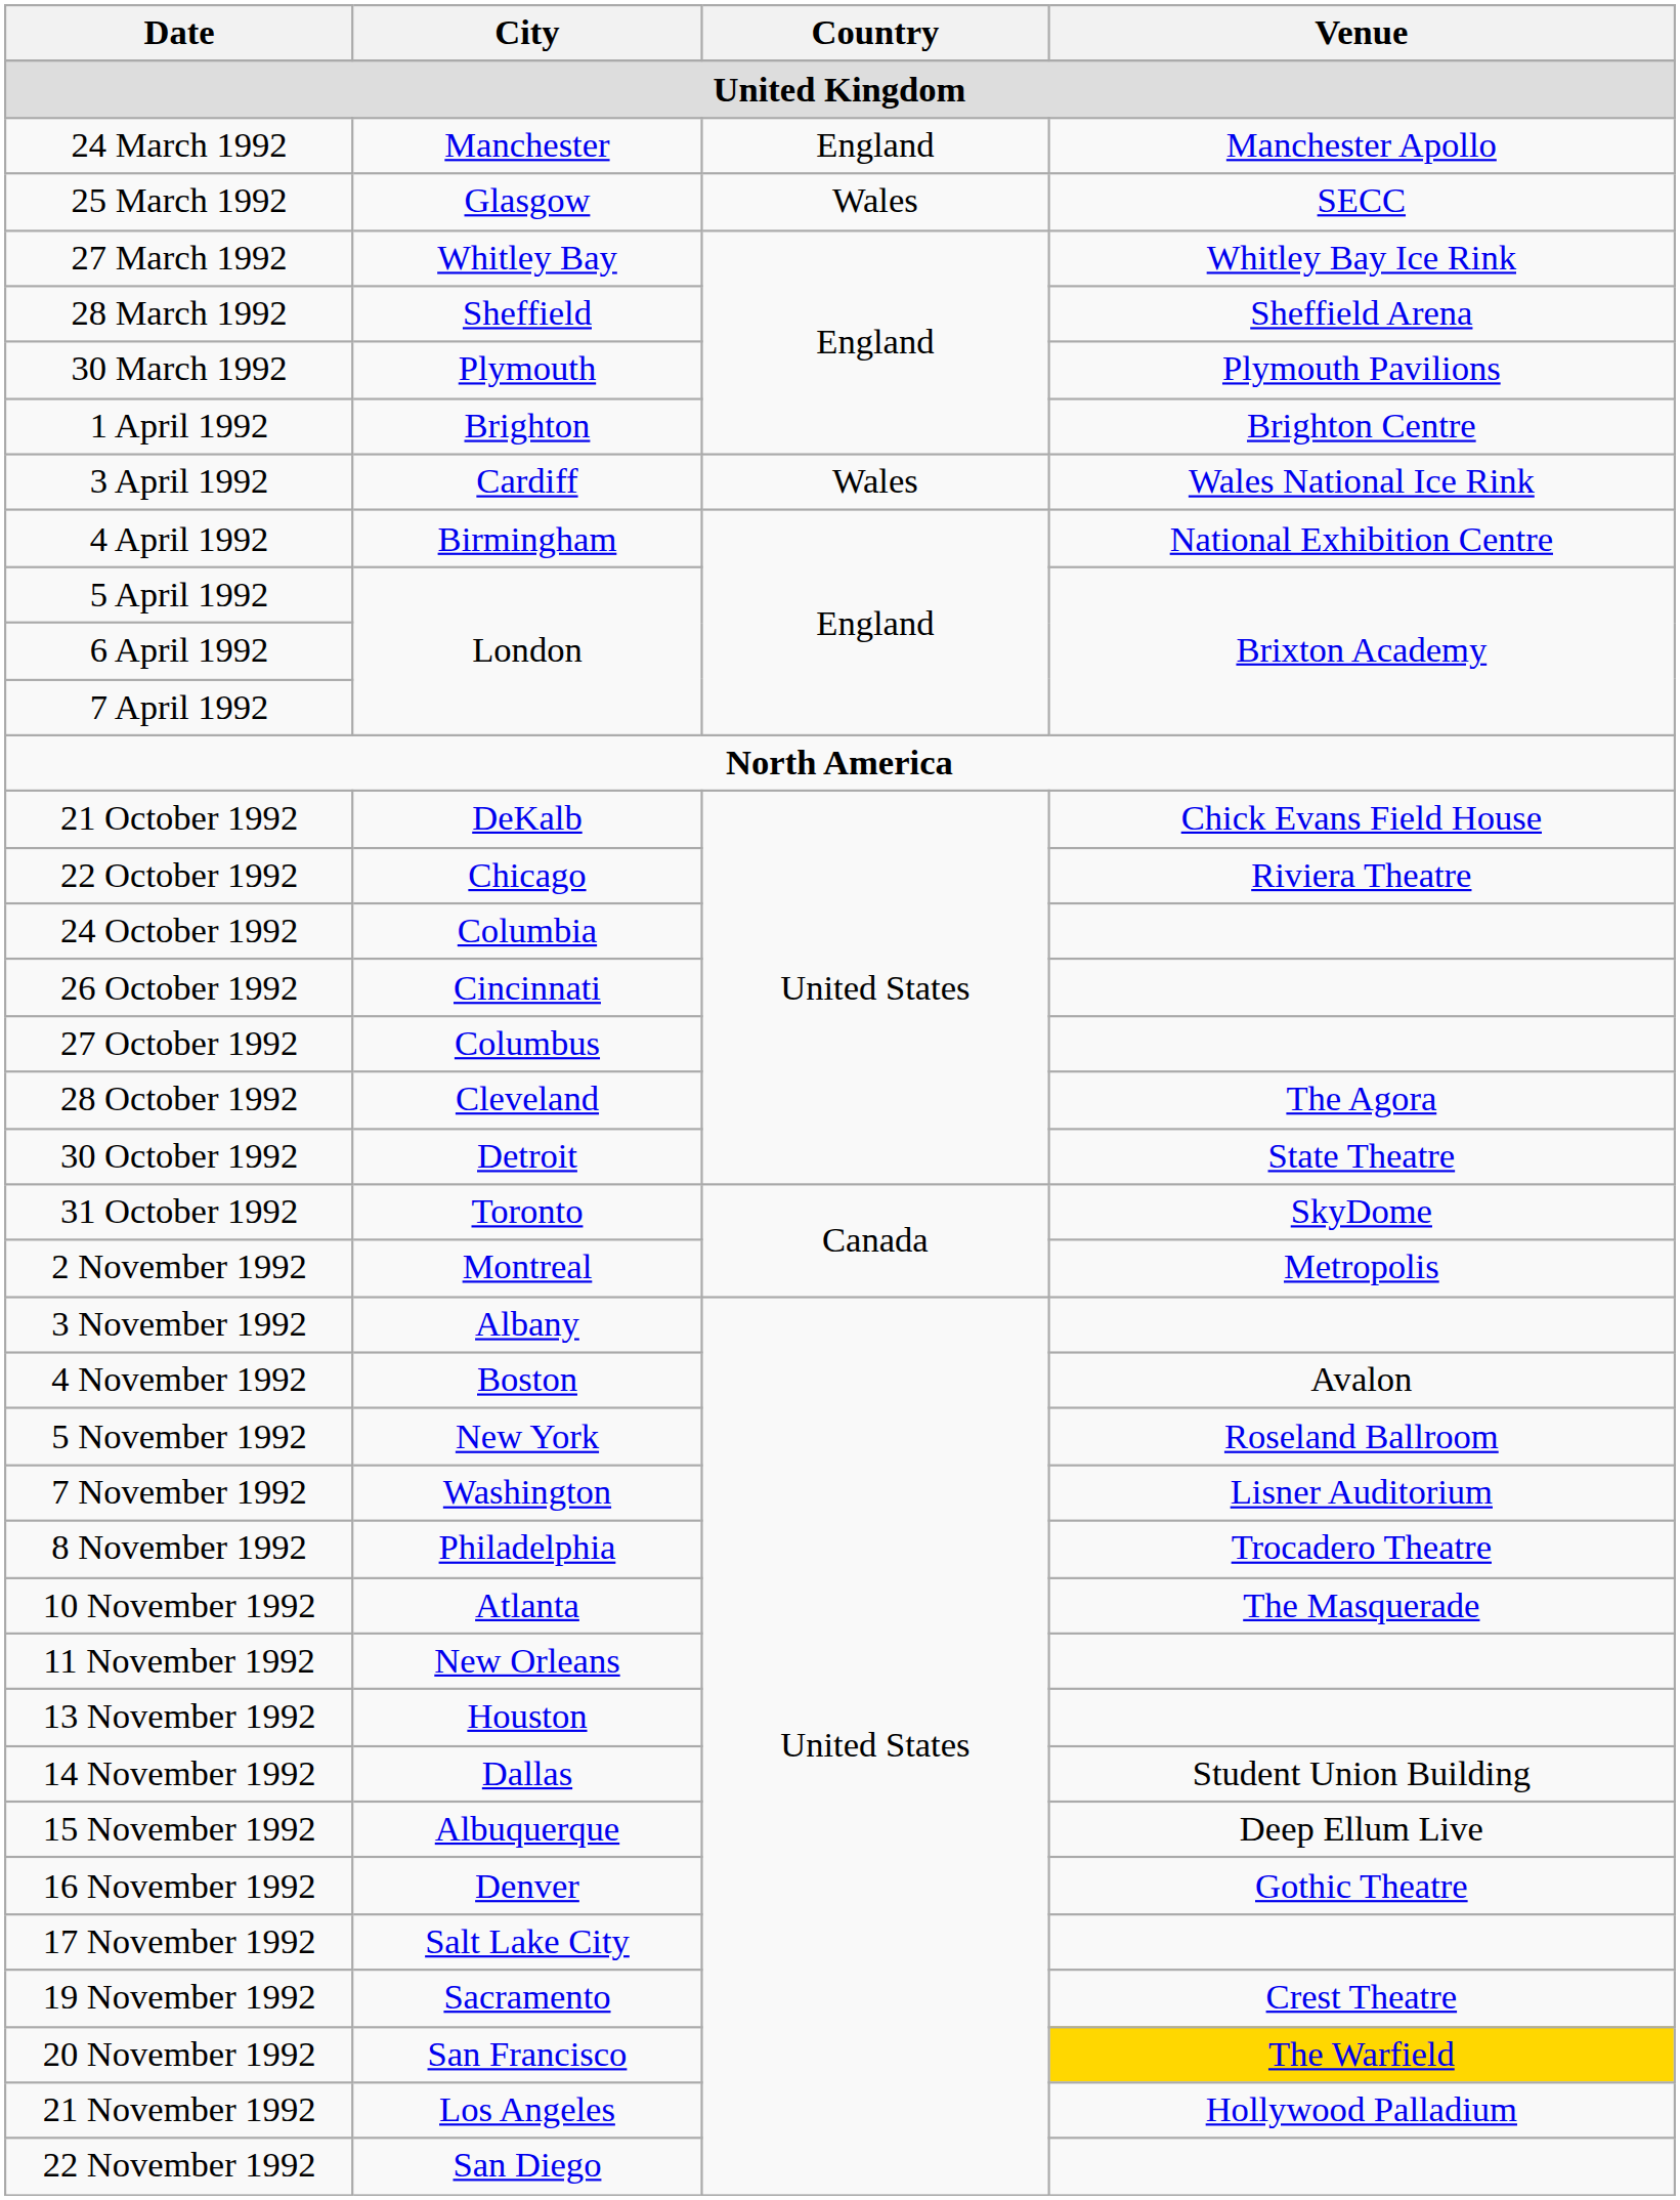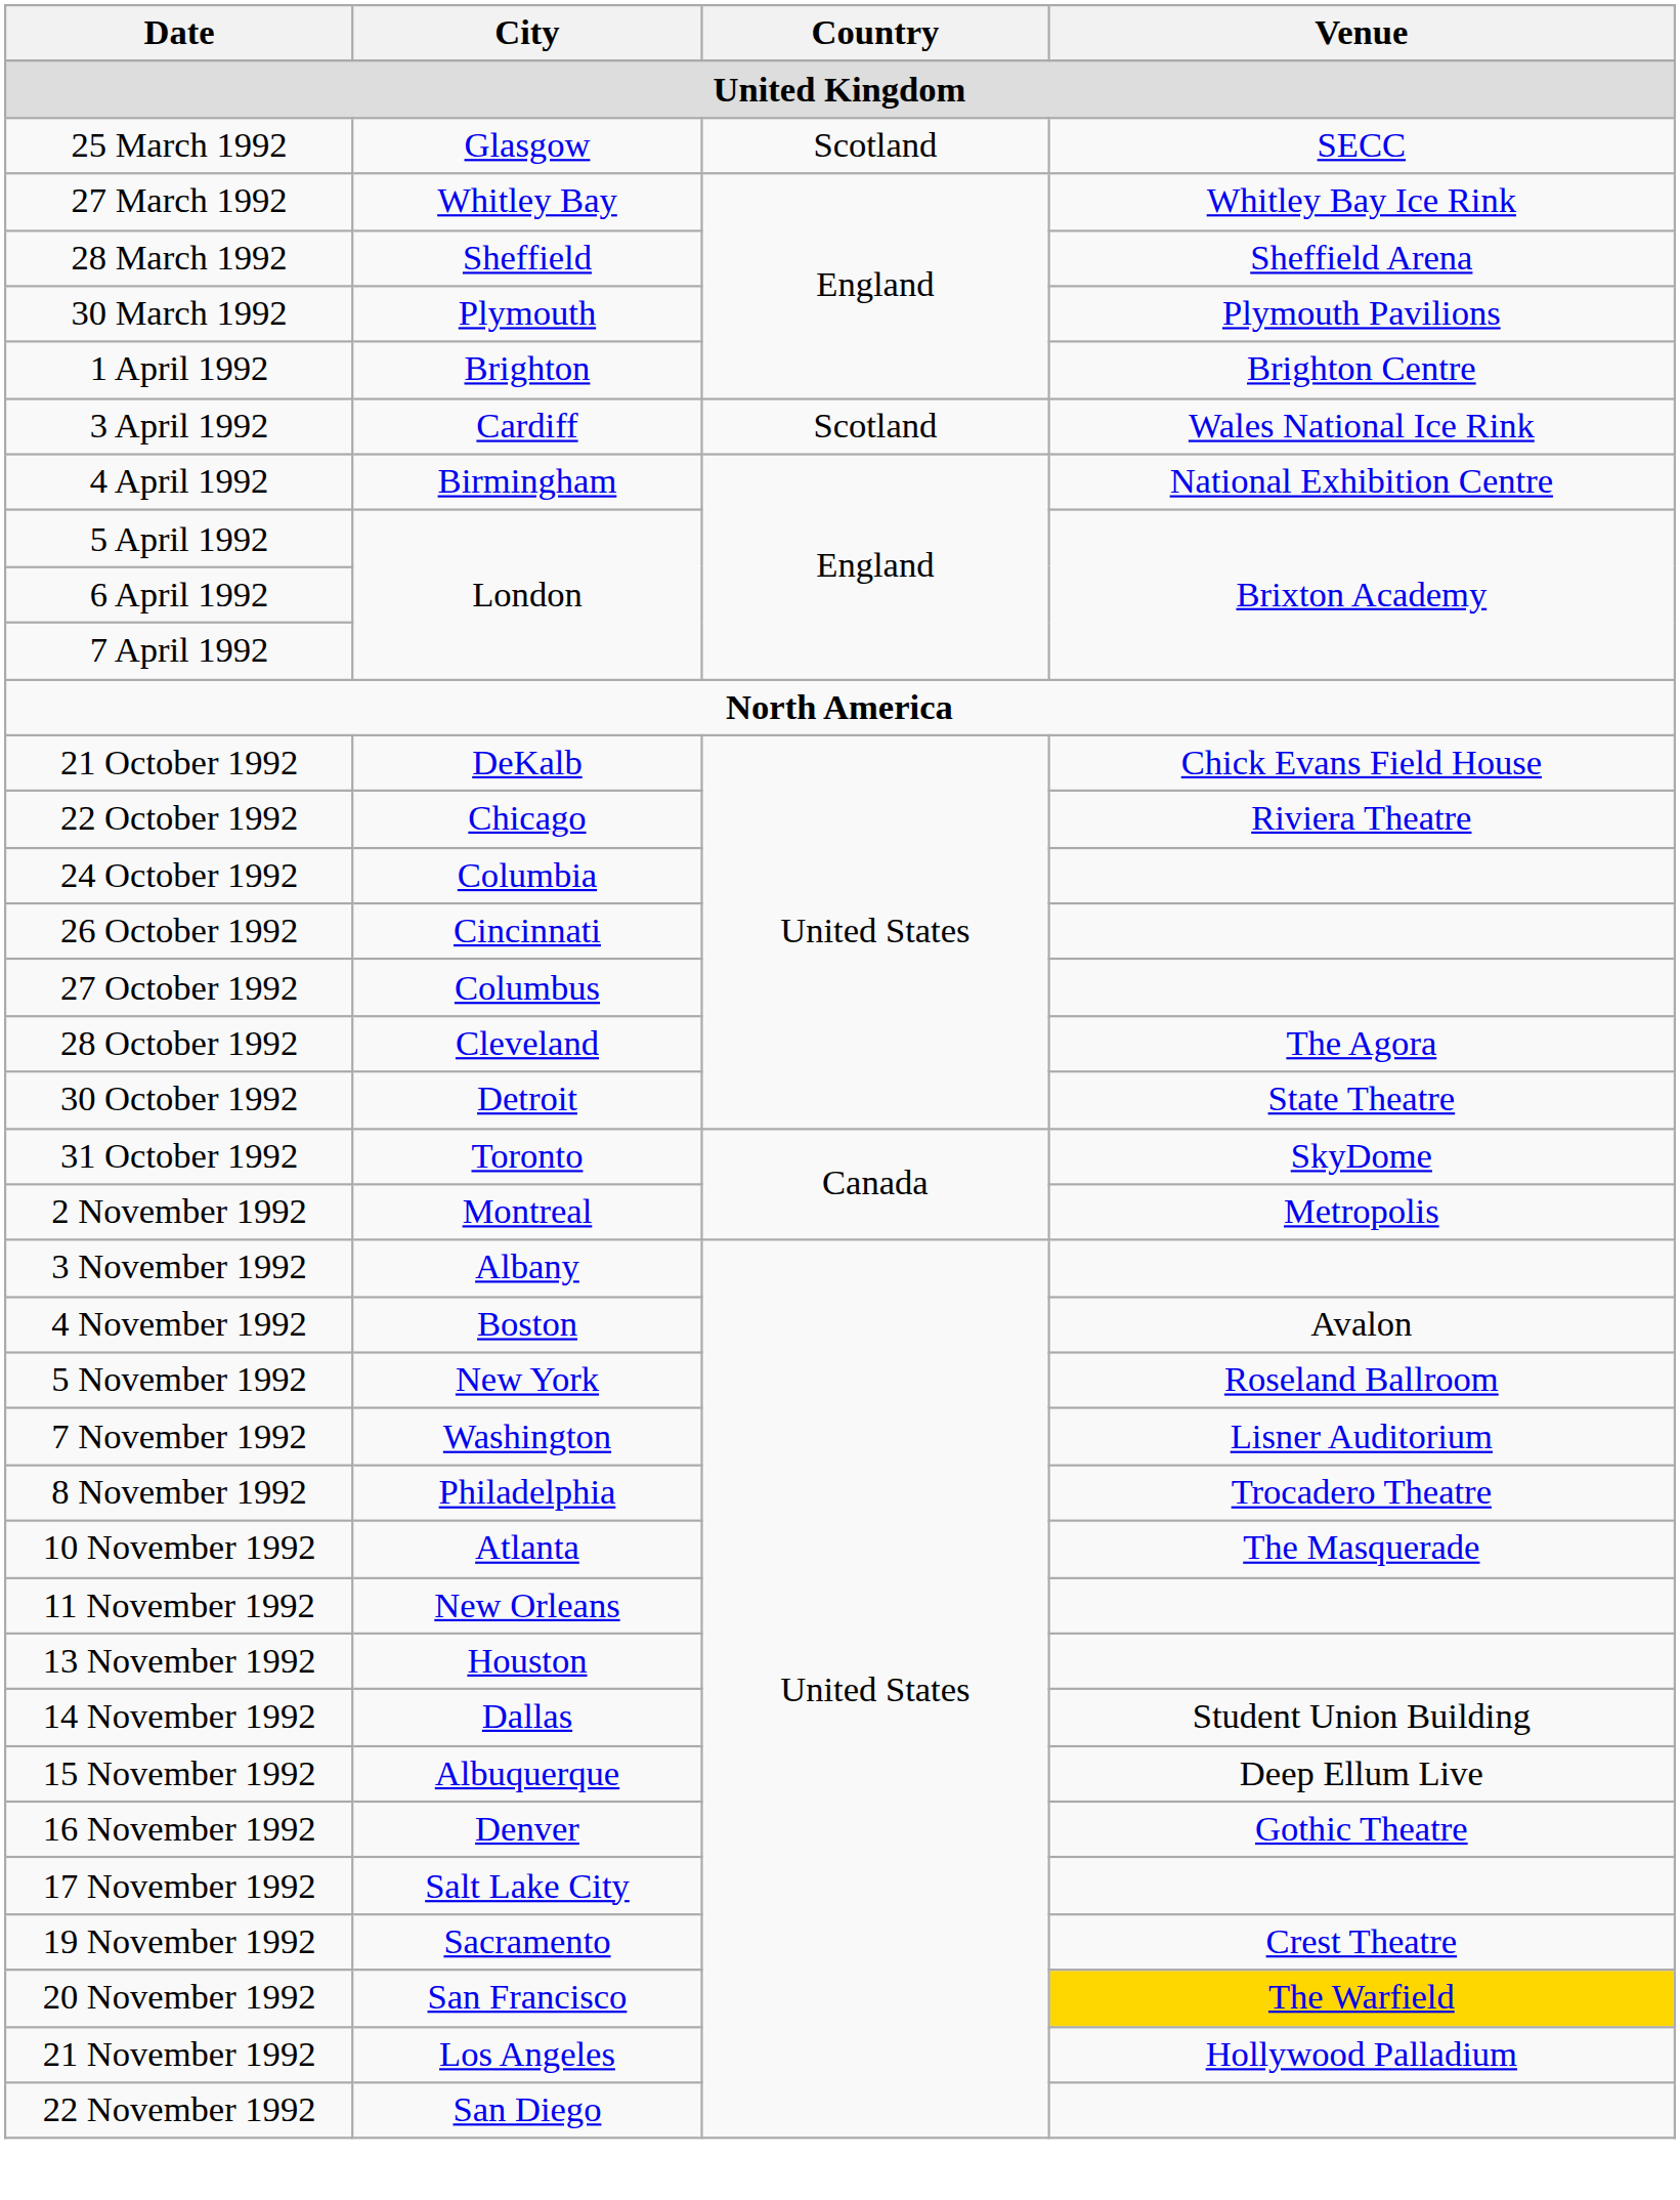 <table class="wikitable plainrowheaders" style="text-align:center">
 <tr>
 <th scope="col" width="150">Date</th>
 <th scope="col" width="150">City</th>
 <th scope="col" width="150">Country</th>
 <th scope="col" width="275">Venue</th>
 </tr>
 <tr>
 </tr>
 <tr style="background:#ddd">
 <td colspan="4"><strong>United Kingdom</strong></td>
 </tr>
 <tr>
-<td>24 March 1992</td>
-<td><a href='#'>Manchester</a></td>
-<td>England</td>
-<td><a href='#'>Manchester Apollo</a></td>
-</tr>
-<tr>
 <td>25 March 1992</td>
 <td><a href='#'>Glasgow</a></td>
-<td>Wales</td>
+<td>Scotland</td>
 <td><a href='#'>SECC</a></td>
 </tr>
 <tr>
 <td>27 March 1992</td>
 <td><a href='#'>Whitley Bay</a></td>
 <td rowspan="4">England</td>
 <td><a href='#'>Whitley Bay Ice Rink</a></td>
 </tr>
 <tr>
 <td>28 March 1992</td>
 <td><a href='#'>Sheffield</a></td>
 <td><a href='#'>Sheffield Arena</a></td>
 </tr>
 <tr>
 <td>30 March 1992</td>
 <td><a href='#'>Plymouth</a></td>
 <td><a href='#'>Plymouth Pavilions</a></td>
 </tr>
 <tr>
 <td>1 April 1992</td>
 <td><a href='#'>Brighton</a></td>
 <td><a href='#'>Brighton Centre</a></td>
 </tr>
 <tr>
 <td>3 April 1992</td>
 <td><a href='#'>Cardiff</a></td>
-<td>Wales</td>
+<td>Scotland</td>
 <td><a href='#'>Wales National Ice Rink</a></td>
 </tr>
 <tr>
 <td>4 April 1992</td>
 <td><a href='#'>Birmingham</a></td>
 <td rowspan="4">England</td>
 <td><a href='#'>National Exhibition Centre</a></td>
 </tr>
 <tr>
 <td>5 April 1992</td>
 <td rowspan="3">London</td>
 <td rowspan="3"><a href='#'>Brixton Academy</a></td>
 </tr>
 <tr>
 <td>6 April 1992</td>
 </tr>
 <tr>
 <td>7 April 1992</td>
 </tr>
 <tr>
 <td colspan="4"><strong>North America</strong></td>
 </tr>
 <tr>
 <td>21 October 1992</td>
 <td><a href='#'>DeKalb</a></td>
 <td rowspan="7">United States</td>
 <td><a href='#'>Chick Evans Field House</a></td>
 </tr>
 <tr>
 <td>22 October 1992</td>
 <td><a href='#'>Chicago</a></td>
 <td><a href='#'>Riviera Theatre</a></td>
 </tr>
 <tr>
 <td>24 October 1992</td>
 <td><a href='#'>Columbia</a></td>
 <td></td>
 </tr>
 <tr>
 <td>26 October 1992</td>
 <td><a href='#'>Cincinnati</a></td>
 <td></td>
 </tr>
 <tr>
 <td>27 October 1992</td>
 <td><a href='#'>Columbus</a></td>
 <td></td>
 </tr>
 <tr>
 <td>28 October 1992</td>
 <td><a href='#'>Cleveland</a></td>
 <td><a href='#'>The Agora</a></td>
 </tr>
 <tr>
 <td>30 October 1992</td>
 <td><a href='#'>Detroit</a></td>
 <td><a href='#'>State Theatre</a></td>
 </tr>
 <tr>
 <td>31 October 1992</td>
 <td><a href='#'>Toronto</a></td>
 <td rowspan="2">Canada</td>
 <td><a href='#'>SkyDome</a></td>
 </tr>
 <tr>
 <td>2 November 1992</td>
 <td><a href='#'>Montreal</a></td>
 <td><a href='#'>Metropolis</a></td>
 </tr>
 <tr>
 <td>3 November 1992</td>
 <td><a href='#'>Albany</a></td>
 <td rowspan="16">United States</td>
 <td></td>
 </tr>
 <tr>
 <td>4 November 1992</td>
 <td><a href='#'>Boston</a></td>
 <td>Avalon</td>
 </tr>
 <tr>
 <td>5 November 1992</td>
 <td><a href='#'>New York</a></td>
 <td><a href='#'>Roseland Ballroom</a></td>
 </tr>
 <tr>
 <td>7 November 1992</td>
 <td><a href='#'>Washington</a></td>
 <td><a href='#'>Lisner Auditorium</a></td>
 </tr>
 <tr>
 <td>8 November 1992</td>
 <td><a href='#'>Philadelphia</a></td>
 <td><a href='#'>Trocadero Theatre</a></td>
 </tr>
 <tr>
 <td>10 November 1992</td>
 <td><a href='#'>Atlanta</a></td>
 <td><a href='#'>The Masquerade</a></td>
 </tr>
 <tr>
 <td>11 November 1992</td>
 <td><a href='#'>New Orleans</a></td>
 <td></td>
 </tr>
 <tr>
 <td>13 November 1992</td>
 <td><a href='#'>Houston</a></td>
 <td></td>
 </tr>
 <tr>
 <td>14 November 1992</td>
 <td><a href='#'>Dallas</a></td>
 <td>Student Union Building</td>
 </tr>
 <tr>
 <td>15 November 1992</td>
 <td><a href='#'>Albuquerque</a></td>
 <td>Deep Ellum Live</td>
 </tr>
 <tr>
 <td>16 November 1992</td>
 <td><a href='#'>Denver</a></td>
 <td><a href='#'>Gothic Theatre</a></td>
 </tr>
 <tr>
 <td>17 November 1992</td>
 <td><a href='#'>Salt Lake City</a></td>
 <td></td>
 </tr>
 <tr>
 <td>19 November 1992</td>
 <td><a href='#'>Sacramento</a></td>
 <td><a href='#'>Crest Theatre</a></td>
 </tr>
 <tr>
 <td>20 November 1992</td>
 <td><a href='#'>San Francisco</a></td>
 <td style="background: gold;"><a href='#'>The Warfield</a></td>
 </tr>
 <tr>
 <td>21 November 1992</td>
 <td><a href='#'>Los Angeles</a></td>
 <td><a href='#'>Hollywood Palladium</a></td>
 </tr>
 <tr>
 <td>22 November 1992</td>
 <td><a href='#'>San Diego</a></td>
 <td></td>
 </tr>
 </table>
